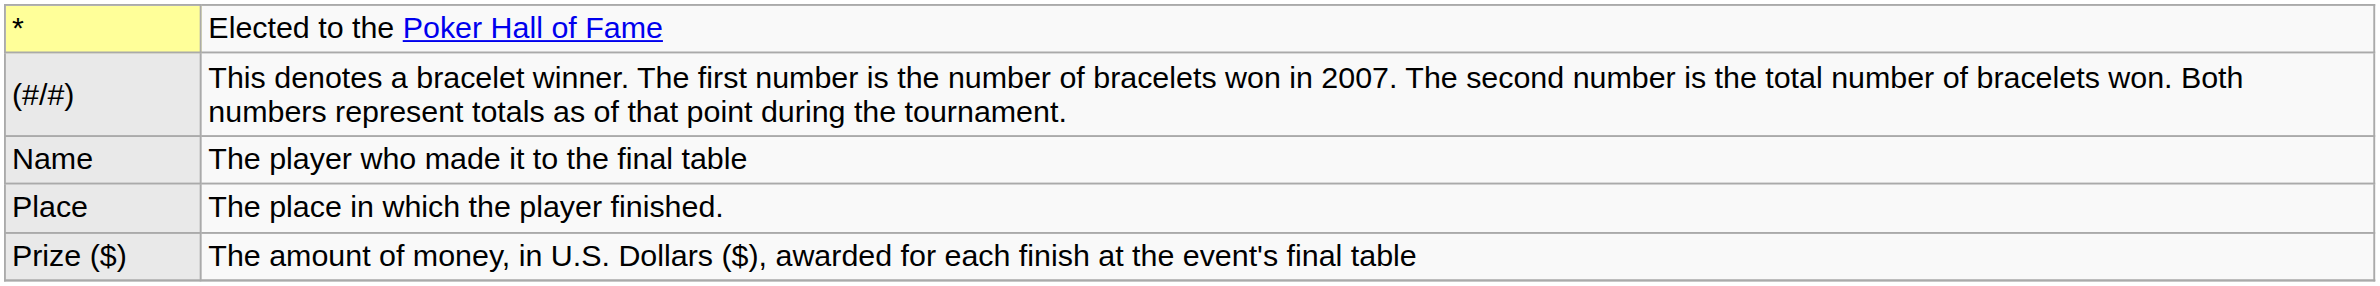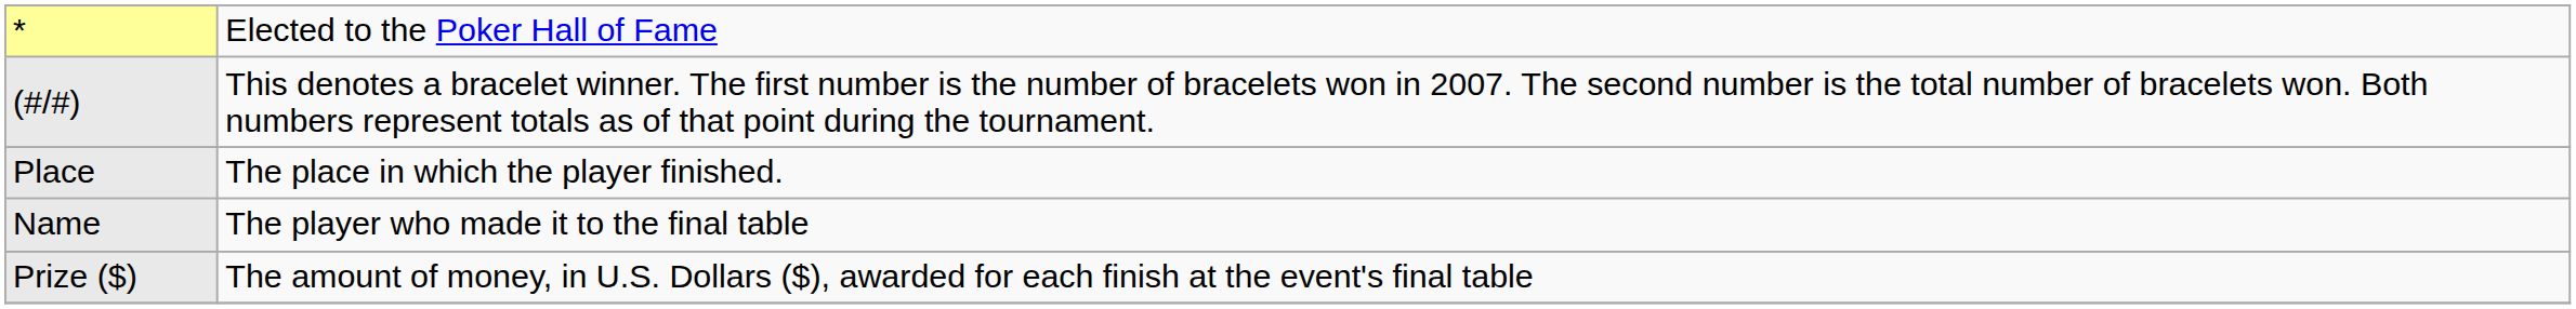 <table class="wikitable">
 <tr>
 <td style="background-color:#FFFF99; width:6em">*</td>
 <td>Elected to the <a href='#'>Poker Hall of Fame</a></td>
 </tr>
 <tr>
 <td bgcolor="#E9E9E9">(#/#)</td>
 <td>This denotes a bracelet winner. The first number is the number of bracelets won in 2007. The second number is the total number of bracelets won. Both numbers represent totals as of that point during the tournament.</td>
 </tr>
 <tr>
+<td bgcolor="#E9E9E9">Place</td>
+<td>The place in which the player finished.</td>
+</tr>
+<tr>
 <td bgcolor="#E9E9E9">Name</td>
 <td>The player who made it to the final table</td>
-</tr>
-<tr>
-<td bgcolor="#E9E9E9">Place</td>
-<td>The place in which the player finished.</td>
 </tr>
 <tr>
 <td bgcolor="#E9E9E9">Prize ($)</td>
 <td>The amount of money, in U.S. Dollars ($), awarded for each finish at the event's final table</td>
 </tr>
 <tr>
 </tr>
 </table>
